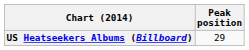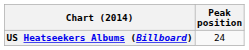 <table class="wikitable plainrowheaders" style="text-align:center">
 <tr>
 <th scope="col">Chart (2014)</th>
 <th scope="col">Peak<br> position</th>
 </tr>
 <tr>
 <th scope="row">US <a href='#'>Heatseekers Albums</a> (<a href='#'><em>Billboard</em></a>)</th>
-<td>29</td>
+<td>24</td>
 </tr>
 </table>
